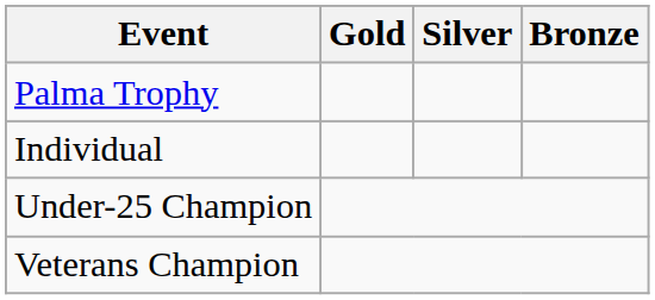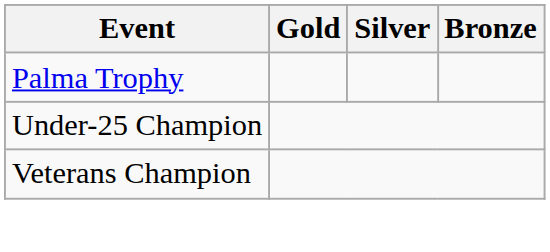 <table class="wikitable">
 <tr>
 <th>Event</th>
 <th> Gold</th>
 <th> Silver</th>
 <th> Bronze</th>
 </tr>
 <tr>
 <td><a href='#'>Palma Trophy</a></td>
 <td></td>
 <td></td>
 <td></td>
 </tr>
 <tr>
-<td>Individual</td>
-<td></td>
-<td></td>
-<td></td>
-</tr>
-<tr>
 <td>Under-25 Champion</td>
 <td colspan="3"></td>
 </tr>
 <tr>
 <td>Veterans Champion</td>
 <td colspan="3"></td>
 </tr>
 </table>
